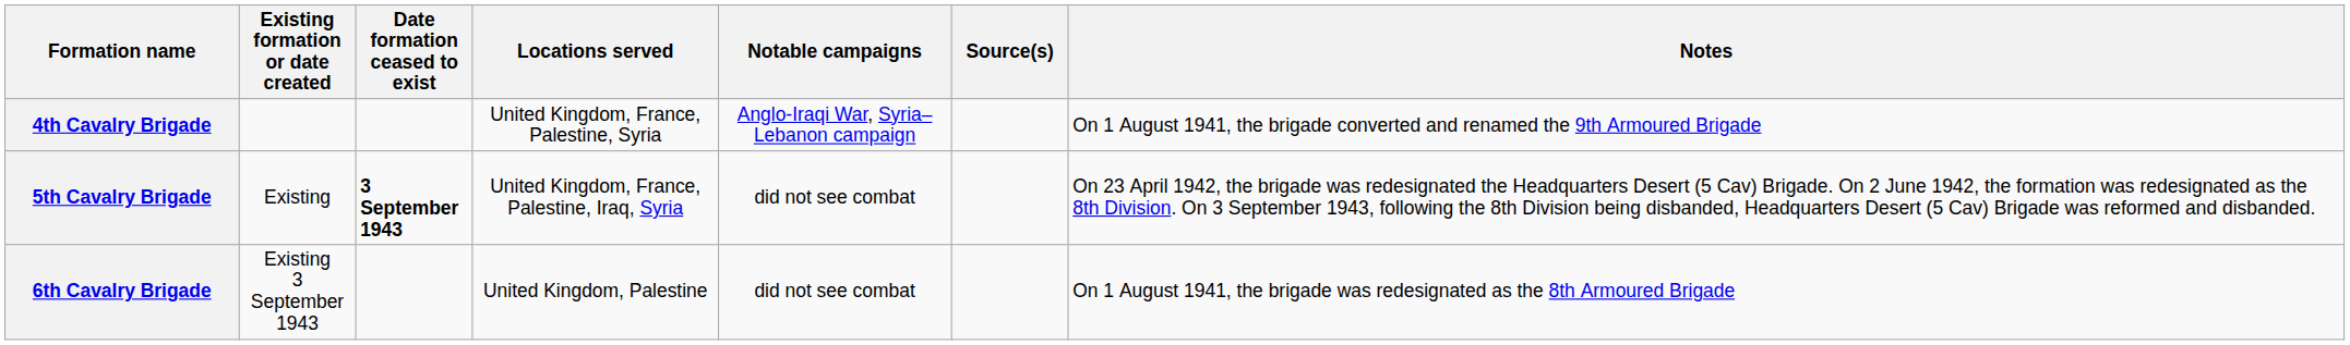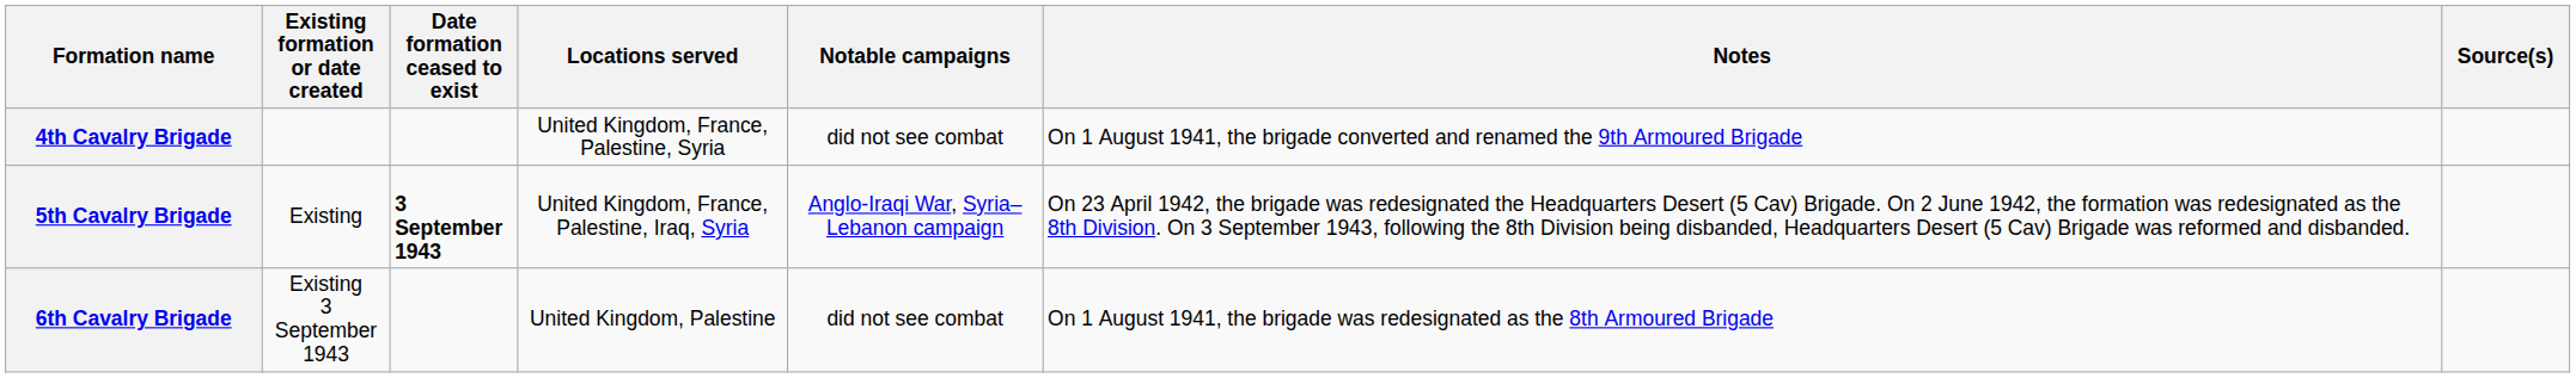 <table class="wikitable sortable plainrowheaders" style="text-align: left; border-spacing: 2px; border: 1px solid darkgray;">
 <tr>
 <th width="10%" scope="col">Formation name</th>
 <th width=5% scope="col">Existing formation or date created</th>
 <th width=5% scope="col">Date formation ceased to exist</th>
 <th class=unsortable !width=15% scope="col">Locations served</th>
 <th class=unsortable !width=20% scope="col">Notable campaigns</th>
+<th class=unsortable !width=40% scope="col">Notes</th>
 <th class=unsortable width=5% scope="col">Source(s)</th>
-<th class=unsortable !width=40% scope="col">Notes</th>
 </tr>
 <tr>
 <th scope="row" align="center"><a href='#'>4th Cavalry Brigade</a></th>
 <td align="center"></td>
 <td></td>
 <td align="center">United Kingdom, France, Palestine, Syria</td>
-<td align="center"><a href='#'>Anglo-Iraqi War</a>, <a href='#'>Syria–Lebanon campaign</a></td>
+<td align="center">did not see combat</td>
+<td align="left">On 1 August 1941, the brigade converted and renamed the <a href='#'>9th Armoured Brigade</a></td>
 <td align="center"></td>
-<td align="left">On 1 August 1941, the brigade converted and renamed the <a href='#'>9th Armoured Brigade</a></td>
 </tr>
 <tr>
 <th scope="row" align="center"><a href='#'>5th Cavalry Brigade</a></th>
 <td align="center">Existing</td>
 <td><strong><br>3 September 1943</strong></td>
 <td align="center">United Kingdom, France, Palestine, Iraq, <a href='#'>Syria</a></td>
-<td align="center">did not see combat</td>
+<td align="center"><a href='#'>Anglo-Iraqi War</a>, <a href='#'>Syria–Lebanon campaign</a></td>
+<td align="left">On 23 April 1942, the brigade was redesignated the Headquarters Desert (5 Cav) Brigade. On 2 June 1942, the formation was redesignated as the <a href='#'>8th Division</a>. On 3 September 1943, following the 8th Division being disbanded, Headquarters Desert (5 Cav) Brigade was reformed and disbanded.</td>
 <td align="center"></td>
-<td align="left">On 23 April 1942, the brigade was redesignated the Headquarters Desert (5 Cav) Brigade. On 2 June 1942, the formation was redesignated as the <a href='#'>8th Division</a>. On 3 September 1943, following the 8th Division being disbanded, Headquarters Desert (5 Cav) Brigade was reformed and disbanded.</td>
 </tr>
 <tr>
 <th scope="row" align="center"><a href='#'>6th Cavalry Brigade</a></th>
 <td align="center">Existing<br>3 September 1943</td>
 <td></td>
 <td align="center">United Kingdom, Palestine</td>
 <td align="center">did not see combat</td>
+<td align="left">On 1 August 1941, the brigade was redesignated as the <a href='#'>8th Armoured Brigade</a></td>
 <td align="center"></td>
-<td align="left">On 1 August 1941, the brigade was redesignated as the <a href='#'>8th Armoured Brigade</a></td>
 </tr>
 </table>
